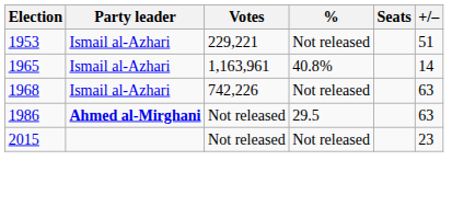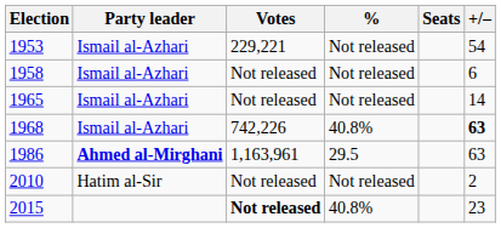 <table class="wikitable">
 <tr>
 <th><strong>Election</strong></th>
 <th>Party leader</th>
 <th><strong>Votes</strong></th>
 <th><strong>%</strong></th>
 <th><strong>Seats</strong></th>
 <th>+/–</th>
 </tr>
 <tr>
 <td><a href='#'>1953</a></td>
 <td><a href='#'>Ismail al-Azhari</a></td>
 <td>229,221</td>
 <td>Not released</td>
 <td></td>
-<td> 51</td>
+<td> 54</td>
+</tr>
+<tr>
+<td><a href='#'>1958</a></td>
+<td><a href='#'>Ismail al-Azhari</a></td>
+<td>Not released</td>
+<td>Not released</td>
+<td></td>
+<td> 6</td>
 </tr>
 <tr>
 <td><a href='#'>1965</a></td>
 <td><a href='#'>Ismail al-Azhari</a></td>
-<td>1,163,961</td>
-<td>40.8%</td>
+<td>Not released</td>
+<td>Not released</td>
 <td></td>
 <td> 14</td>
 </tr>
 <tr>
 <td><a href='#'>1968</a></td>
 <td><a href='#'>Ismail al-Azhari</a></td>
 <td>742,226</td>
-<td>Not released</td>
+<td>40.8%</td>
 <td></td>
-<td> 63</td>
+<td><strong> 63</strong></td>
 </tr>
 <tr>
 <td><a href='#'>1986</a></td>
 <td><strong><a href='#'>Ahmed al-Mirghani</a></strong></td>
-<td>Not released</td>
+<td>1,163,961</td>
 <td>29.5</td>
 <td></td>
 <td> 63</td>
 </tr>
 <tr>
+<td><a href='#'>2010</a></td>
+<td>Hatim al-Sir</td>
+<td>Not released</td>
+<td>Not released</td>
+<td></td>
+<td> 2</td>
+</tr>
+<tr>
 <td><a href='#'>2015</a></td>
 <td></td>
-<td>Not released</td>
-<td>Not released</td>
+<td><strong>Not released</strong></td>
+<td>40.8%</td>
 <td></td>
 <td> 23</td>
 </tr>
 </table>
